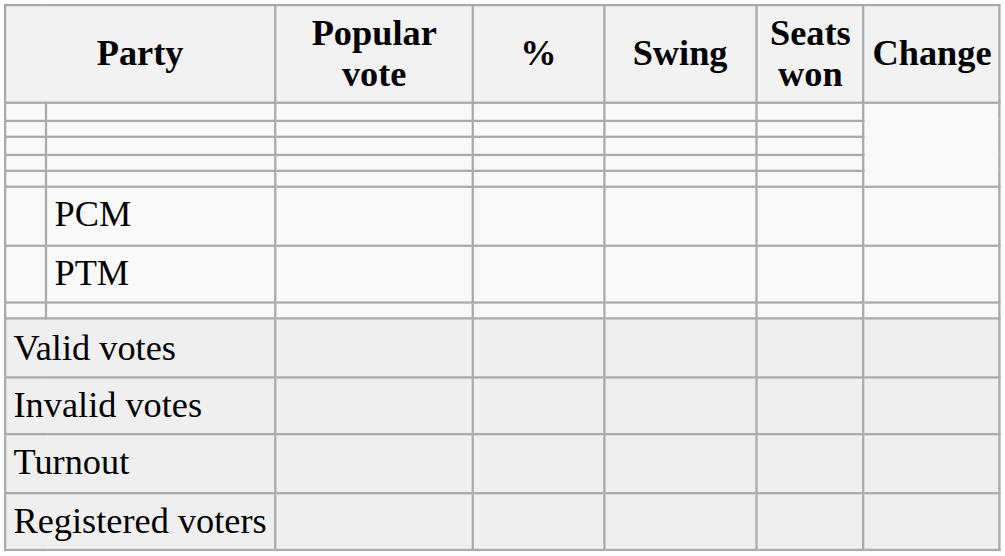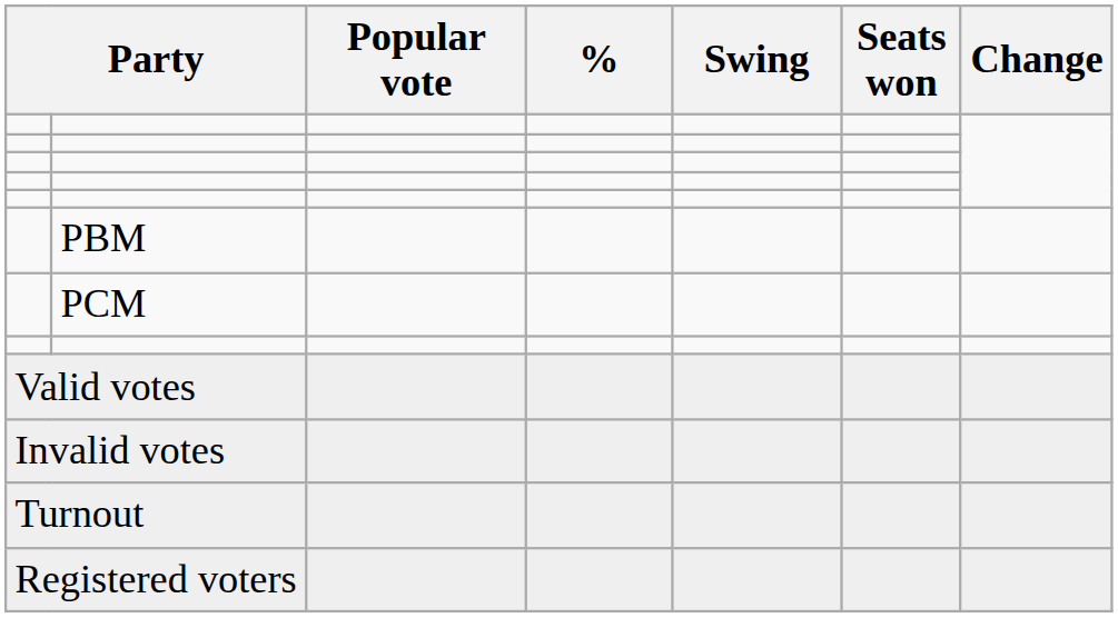 <table class=wikitable style="text-align:right">
 <tr>
 <th colspan=2>Party</th>
 <th width=80px>Popular vote</th>
 <th width=50px>%</th>
 <th width=60px>Swing</th>
 <th width=40px>Seats<br>won</th>
 <th width=45px>Change</th>
 </tr>
 <tr>
 <td></td>
 <td></td>
 <td></td>
 <td></td>
 <td></td>
 <td></td>
 </tr>
 <tr>
 <td></td>
 <td></td>
 <td></td>
 <td></td>
 <td></td>
 <td></td>
 </tr>
 <tr>
 <td></td>
 <td></td>
 <td></td>
 <td></td>
 <td></td>
 <td></td>
 </tr>
 <tr>
 <td></td>
 <td></td>
 <td></td>
 <td></td>
 <td></td>
 <td></td>
 </tr>
 <tr>
 <td></td>
 <td></td>
 <td></td>
 <td></td>
 <td></td>
 <td></td>
 </tr>
 <tr>
 <td></td>
-<td align=left>PCM</td>
+<td align=left>PBM</td>
 <td></td>
 <td></td>
 <td></td>
 <td></td>
 <td></td>
 </tr>
 <tr>
 <td></td>
-<td align=left>PTM</td>
+<td align=left>PCM</td>
 <td></td>
 <td></td>
 <td></td>
 <td></td>
 <td></td>
 </tr>
 <tr>
 <td></td>
 <td></td>
 <td></td>
 <td></td>
 <td></td>
 <td></td>
 </tr>
 <tr bgcolor=#efefef>
 <td align=left colspan=2>Valid votes</td>
 <td></td>
 <td></td>
 <td></td>
 <td></td>
 <td></td>
 </tr>
 <tr bgcolor=#efefef>
 <td align=left colspan=2>Invalid votes</td>
 <td></td>
 <td></td>
 <td></td>
 <td></td>
 <td></td>
 </tr>
 <tr bgcolor=#efefef>
 <td align=left colspan=2>Turnout</td>
 <td></td>
 <td></td>
 <td></td>
 <td></td>
 <td></td>
 </tr>
 <tr bgcolor=#efefef>
 <td align=left colspan=2>Registered voters</td>
 <td></td>
 <td></td>
 <td></td>
 <td></td>
 <td></td>
 </tr>
 </table>
